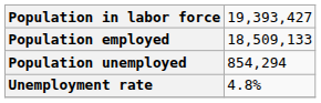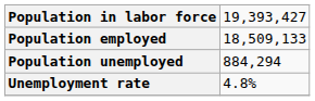 <table class="wikitable">
 <tr>
 <th scope="row" style="text-align: left;">Population in labor force</th>
 <td>19,393,427</td>
 </tr>
 <tr>
 <th scope="row" style="text-align: left;">Population employed</th>
 <td>18,509,133</td>
 </tr>
 <tr>
 <th scope="row" style="text-align: left;">Population unemployed</th>
-<td>854,294</td>
+<td>884,294</td>
 </tr>
 <tr>
 <th scope="row" style="text-align: left;">Unemployment rate</th>
 <td>4.8%</td>
 </tr>
 <tr>
 </tr>
 </table>
